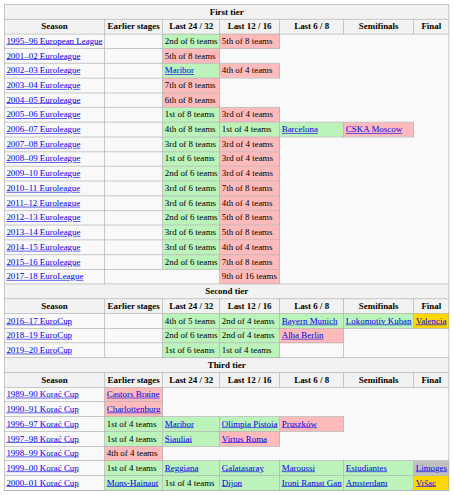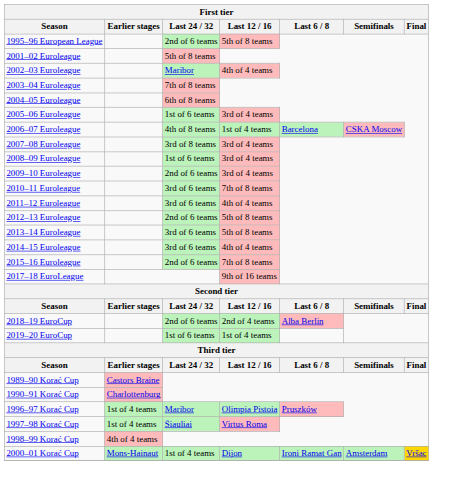 <table class="wikitable" style="font-size:90%">
 <tr>
 <th colspan=7>First tier</th>
 </tr>
 <tr>
 <th>Season</th>
 <th>Earlier stages</th>
 <th>Last 24 / 32</th>
 <th>Last 12 / 16</th>
 <th>Last 6 / 8</th>
 <th>Semifinals</th>
 <th>Final</th>
 </tr>
 <tr>
 <td><a href='#'>1995–96 European League</a></td>
 <td></td>
 <td bgcolor=#BBF3BB>2nd of 6 teams</td>
 <td bgcolor=#FFBBBB>5th of 8 teams</td>
 </tr>
 <tr>
 <td><a href='#'>2001–02 Euroleague</a></td>
 <td></td>
 <td bgcolor=#FFBBBB>5th of 8 teams</td>
 </tr>
 <tr>
 <td><a href='#'>2002–03 Euroleague</a></td>
 <td></td>
 <td bgcolor=#BBF3BB> <a href='#'>Maribor</a></td>
 <td bgcolor=#FFBBBB>4th of 4 teams</td>
 </tr>
 <tr>
 <td><a href='#'>2003–04 Euroleague</a></td>
 <td></td>
 <td bgcolor=#FFBBBB>7th of 8 teams</td>
 </tr>
 <tr>
 <td><a href='#'>2004–05 Euroleague</a></td>
 <td></td>
 <td bgcolor=#FFBBBB>6th of 8 teams</td>
 </tr>
 <tr>
 <td><a href='#'>2005–06 Euroleague</a></td>
 <td></td>
-<td bgcolor=#BBF3BB>1st of 8 teams</td>
+<td bgcolor=#BBF3BB>1st of 6 teams</td>
 <td bgcolor=#FFBBBB>3rd of 4 teams</td>
 </tr>
 <tr>
 <td><a href='#'>2006–07 Euroleague</a></td>
 <td></td>
 <td bgcolor=#BBF3BB>4th of 8 teams</td>
 <td bgcolor=#BBF3BB>1st of 4 teams</td>
 <td bgcolor=#BBF3BB> <a href='#'>Barcelona</a></td>
 <td bgcolor=#FFBBBB> <a href='#'>CSKA Moscow</a></td>
 </tr>
 <tr>
 <td><a href='#'>2007–08 Euroleague</a></td>
 <td></td>
 <td bgcolor=#BBF3BB>3rd of 8 teams</td>
 <td bgcolor=#FFBBBB>3rd of 4 teams</td>
 </tr>
 <tr>
 <td><a href='#'>2008–09 Euroleague</a></td>
 <td></td>
 <td bgcolor=#BBF3BB>1st of 6 teams</td>
 <td bgcolor=#FFBBBB>3rd of 4 teams</td>
 </tr>
 <tr>
 <td><a href='#'>2009–10 Euroleague</a></td>
 <td></td>
 <td bgcolor=#BBF3BB>2nd of 6 teams</td>
 <td bgcolor=#FFBBBB>3rd of 4 teams</td>
 </tr>
 <tr>
 <td><a href='#'>2010–11 Euroleague</a></td>
 <td></td>
 <td bgcolor=#BBF3BB>3rd of 6 teams</td>
 <td bgcolor=#FFBBBB>7th of 8 teams</td>
 </tr>
 <tr>
 <td><a href='#'>2011–12 Euroleague</a></td>
 <td></td>
 <td bgcolor=#BBF3BB>3rd of 6 teams</td>
 <td bgcolor=#FFBBBB>4th of 4 teams</td>
 </tr>
 <tr>
 <td><a href='#'>2012–13 Euroleague</a></td>
 <td></td>
 <td bgcolor=#BBF3BB>2nd of 6 teams</td>
 <td bgcolor=#FFBBBB>5th of 8 teams</td>
 </tr>
 <tr>
 <td><a href='#'>2013–14 Euroleague</a></td>
 <td></td>
 <td bgcolor=#BBF3BB>3rd of 6 teams</td>
 <td bgcolor=#FFBBBB>5th of 8 teams</td>
 </tr>
 <tr>
 <td><a href='#'>2014–15 Euroleague</a></td>
 <td></td>
 <td bgcolor=#BBF3BB>3rd of 6 teams</td>
 <td bgcolor=#FFBBBB>4th of 4 teams</td>
 </tr>
 <tr>
 <td><a href='#'>2015–16 Euroleague</a></td>
 <td></td>
 <td bgcolor=#BBF3BB>2nd of 6 teams</td>
 <td bgcolor=#FFBBBB>7th of 8 teams</td>
 </tr>
 <tr>
 <td><a href='#'>2017–18 EuroLeague</a></td>
 <td colspan=2></td>
 <td bgcolor=#FFBBBB>9th of 16 teams</td>
 </tr>
 <tr>
 <th colspan=7>Second tier</th>
 </tr>
 <tr>
 <th>Season</th>
 <th>Earlier stages</th>
 <th>Last 24 / 32</th>
 <th>Last 12 / 16</th>
 <th>Last 6 / 8</th>
 <th>Semifinals</th>
 <th>Final</th>
 </tr>
 <tr>
-<td><a href='#'>2016–17 EuroCup</a></td>
-<td></td>
-<td bgcolor=#BBF3BB>4th of 5 teams</td>
-<td bgcolor=#BBF3BB>2nd of 4 teams</td>
-<td bgcolor=#BBF3BB> <a href='#'>Bayern Munich</a></td>
-<td bgcolor=#BBF3BB> <a href='#'>Lokomotiv Kuban</a></td>
-<td bgcolor=gold> <a href='#'>Valencia</a></td>
-</tr>
-<tr>
 <td><a href='#'>2018–19 EuroCup</a></td>
 <td></td>
 <td bgcolor=#BBF3BB>2nd of 6 teams</td>
 <td bgcolor=#BBF3BB>2nd of 4 teams</td>
 <td bgcolor=#FFBBBB> <a href='#'>Alba Berlin</a></td>
 </tr>
 <tr>
 <td><a href='#'>2019–20 EuroCup</a></td>
 <td></td>
 <td bgcolor=#BBF3BB>1st of 6 teams</td>
 <td bgcolor=#BBF3BB>1st of 4 teams</td>
 <td></td>
 </tr>
 <tr>
 <th colspan=7>Third tier</th>
 </tr>
 <tr>
 <th>Season</th>
 <th>Earlier stages</th>
 <th>Last 24 / 32</th>
 <th>Last 12 / 16</th>
 <th>Last 6 / 8</th>
 <th>Semifinals</th>
 <th>Final</th>
 </tr>
 <tr>
 <td><a href='#'>1989–90 Korać Cup</a></td>
 <td bgcolor=#FFBBBB> <a href='#'>Castors Braine</a></td>
 </tr>
 <tr>
 <td><a href='#'>1990–91 Korać Cup</a></td>
 <td bgcolor=#FFBBBB> <a href='#'>Charlottenburg</a></td>
 </tr>
 <tr>
 <td><a href='#'>1996–97 Korać Cup</a></td>
 <td bgcolor=#BBF3BB>1st of 4 teams</td>
 <td bgcolor=#BBF3BB> <a href='#'>Maribor</a></td>
 <td bgcolor=#BBF3BB> <a href='#'>Olimpia Pistoia</a></td>
 <td bgcolor=#FFBBBB> <a href='#'>Pruszków</a></td>
 </tr>
 <tr>
 <td><a href='#'>1997–98 Korać Cup</a></td>
 <td bgcolor=#BBF3BB>1st of 4 teams</td>
 <td bgcolor=#BBF3BB> <a href='#'>Šiauliai</a></td>
 <td bgcolor=#FFBBBB> <a href='#'>Virtus Roma</a></td>
 </tr>
 <tr>
 <td><a href='#'>1998–99 Korać Cup</a></td>
 <td bgcolor=#FFBBBB>4th of 4 teams</td>
 </tr>
 <tr>
-<td><a href='#'>1999–00 Korać Cup</a></td>
-<td bgcolor=#BBF3BB>1st of 4 teams</td>
-<td bgcolor=#BBF3BB> <a href='#'>Reggiana</a></td>
-<td bgcolor=#BBF3BB> <a href='#'>Galatasaray</a></td>
-<td bgcolor=#BBF3BB> <a href='#'>Maroussi</a></td>
-<td bgcolor=#BBF3BB> <a href='#'>Estudiantes</a></td>
-<td bgcolor=silver> <a href='#'>Limoges</a></td>
-</tr>
-<tr>
 <td><a href='#'>2000–01 Korać Cup</a></td>
 <td bgcolor=#BBF3BB> <a href='#'>Mons-Hainaut</a></td>
 <td bgcolor=#BBF3BB>1st of 4 teams</td>
 <td bgcolor=#BBF3BB> <a href='#'>Dijon</a></td>
 <td bgcolor=#BBF3BB> <a href='#'>Ironi Ramat Gan</a></td>
 <td bgcolor=#BBF3BB> <a href='#'>Amsterdam</a></td>
 <td bgcolor=gold> <a href='#'>Vršac</a></td>
 </tr>
 <tr>
 </tr>
 </table>
